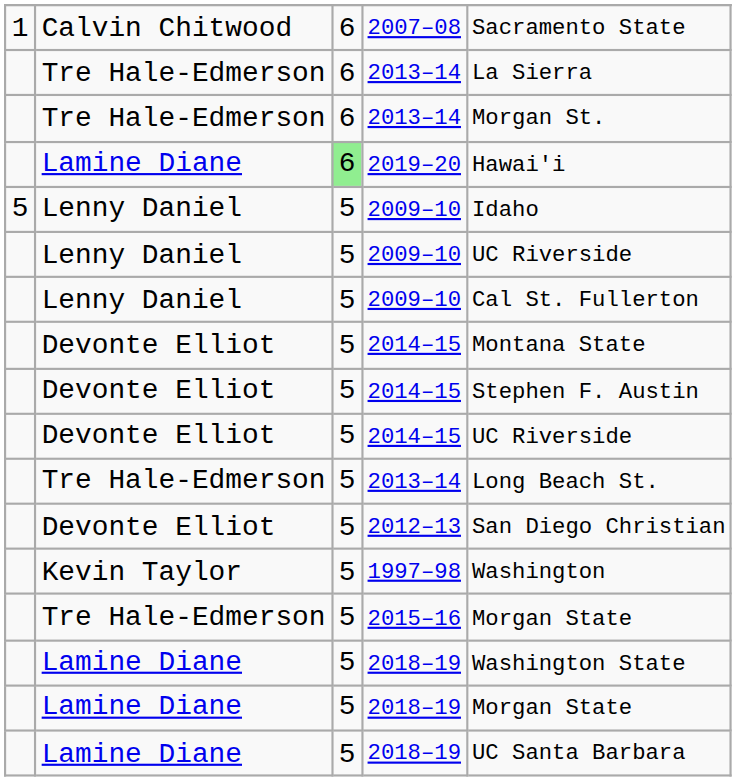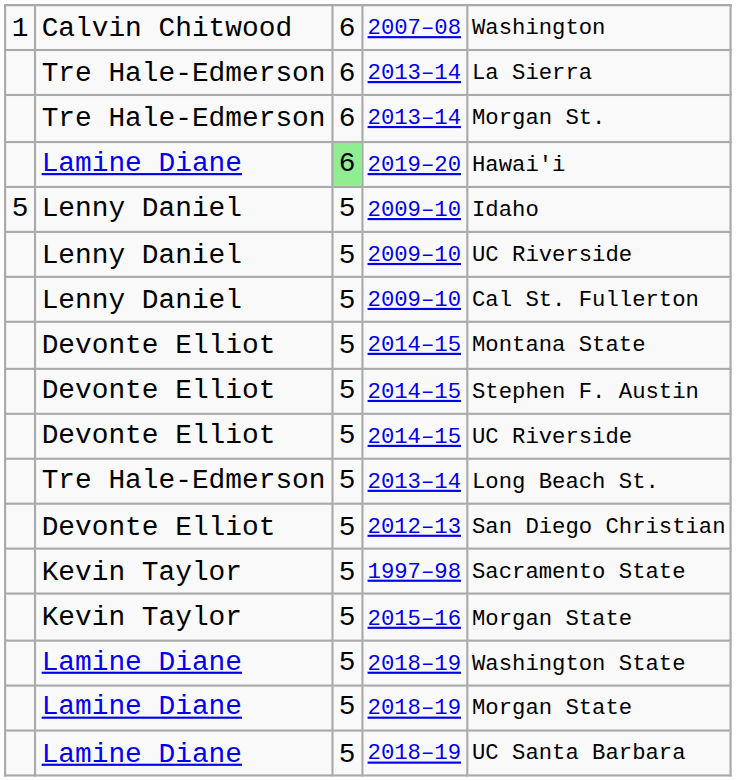 <table class="wikitable">
 <tr>
 </tr>
 <tr>
 <td>1</td>
 <td>Calvin Chitwood</td>
 <td>6</td>
 <td style="font-size:80%;"><a href='#'>2007–08</a></td>
-<td style="font-size:80%;">Sacramento State</td>
+<td style="font-size:80%;">Washington</td>
 </tr>
 <tr>
 <td></td>
 <td>Tre Hale-Edmerson</td>
 <td>6</td>
 <td style="font-size:80%;"><a href='#'>2013–14</a></td>
 <td style="font-size:80%;">La Sierra</td>
 </tr>
 <tr>
 <td></td>
 <td>Tre Hale-Edmerson</td>
 <td>6</td>
 <td style="font-size:80%;"><a href='#'>2013–14</a></td>
 <td style="font-size:80%;">Morgan St.</td>
 </tr>
 <tr>
 <td></td>
 <td><a href='#'>Lamine Diane</a></td>
 <td style="background: lightgreen;">6</td>
 <td style="font-size:80%;"><a href='#'>2019–20</a></td>
 <td style="font-size:80%;">Hawai'i</td>
 </tr>
 <tr>
 <td>5</td>
 <td>Lenny Daniel</td>
 <td>5</td>
 <td style="font-size:80%;"><a href='#'>2009–10</a></td>
 <td style="font-size:80%;">Idaho</td>
 </tr>
 <tr>
 <td></td>
 <td>Lenny Daniel</td>
 <td>5</td>
 <td style="font-size:80%;"><a href='#'>2009–10</a></td>
 <td style="font-size:80%;">UC Riverside</td>
 </tr>
 <tr>
 <td></td>
 <td>Lenny Daniel</td>
 <td>5</td>
 <td style="font-size:80%;"><a href='#'>2009–10</a></td>
 <td style="font-size:80%;">Cal St. Fullerton</td>
 </tr>
 <tr>
 <td></td>
 <td>Devonte Elliot</td>
 <td>5</td>
 <td style="font-size:80%;"><a href='#'>2014–15</a></td>
 <td style="font-size:80%;">Montana State</td>
 </tr>
 <tr>
 <td></td>
 <td>Devonte Elliot</td>
 <td>5</td>
 <td style="font-size:80%;"><a href='#'>2014–15</a></td>
 <td style="font-size:80%;">Stephen F. Austin</td>
 </tr>
 <tr>
 <td></td>
 <td>Devonte Elliot</td>
 <td>5</td>
 <td style="font-size:80%;"><a href='#'>2014–15</a></td>
 <td style="font-size:80%;">UC Riverside</td>
 </tr>
 <tr>
 <td></td>
 <td>Tre Hale-Edmerson</td>
 <td>5</td>
 <td style="font-size:80%;"><a href='#'>2013–14</a></td>
 <td style="font-size:80%;">Long Beach St.</td>
 </tr>
 <tr>
 <td></td>
 <td>Devonte Elliot</td>
 <td>5</td>
 <td style="font-size:80%;"><a href='#'>2012–13</a></td>
 <td style="font-size:80%;">San Diego Christian</td>
 </tr>
 <tr>
 <td></td>
 <td>Kevin Taylor</td>
 <td>5</td>
 <td style="font-size:80%;"><a href='#'>1997–98</a></td>
-<td style="font-size:80%;">Washington</td>
+<td style="font-size:80%;">Sacramento State</td>
 </tr>
 <tr>
 <td></td>
-<td>Tre Hale-Edmerson</td>
+<td>Kevin Taylor</td>
 <td>5</td>
 <td style="font-size:80%;"><a href='#'>2015–16</a></td>
 <td style="font-size:80%;">Morgan State</td>
 </tr>
 <tr>
 <td></td>
 <td><a href='#'>Lamine Diane</a></td>
 <td>5</td>
 <td style="font-size:80%;"><a href='#'>2018–19</a></td>
 <td style="font-size:80%;">Washington State</td>
 </tr>
 <tr>
 <td></td>
 <td><a href='#'>Lamine Diane</a></td>
 <td>5</td>
 <td style="font-size:80%;"><a href='#'>2018–19</a></td>
 <td style="font-size:80%;">Morgan State</td>
 </tr>
 <tr>
 <td></td>
 <td><a href='#'>Lamine Diane</a></td>
 <td>5</td>
 <td style="font-size:80%;"><a href='#'>2018–19</a></td>
 <td style="font-size:80%;">UC Santa Barbara</td>
 </tr>
 </table>
